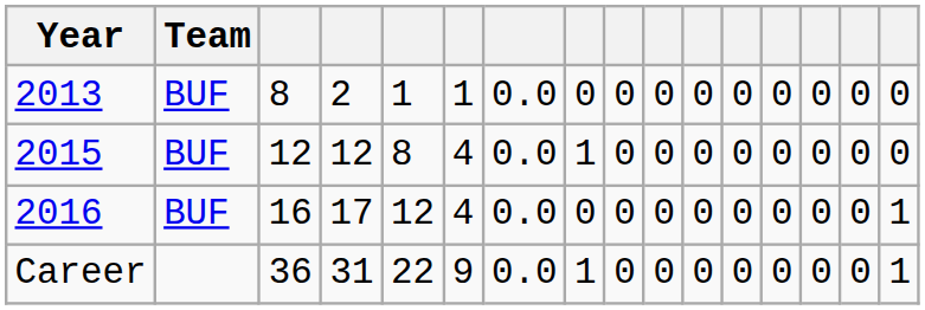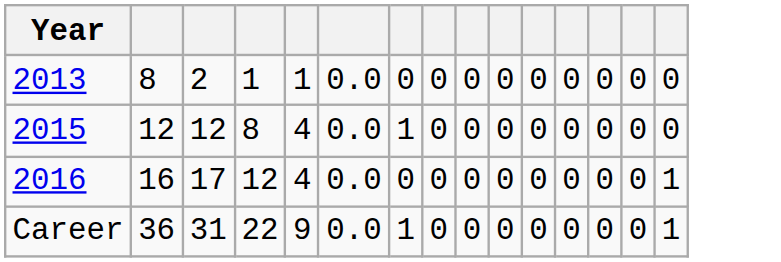 <table class="wikitable sortable">
 <tr>
 <th>Year</th>
-<th>Team</th>
 <th></th>
 <th></th>
 <th></th>
 <th></th>
 <th></th>
 <th></th>
 <th></th>
 <th></th>
 <th></th>
 <th></th>
 <th></th>
 <th></th>
 <th></th>
 <th></th>
 </tr>
 <tr>
 <td><a href='#'>2013</a></td>
-<td><a href='#'>BUF</a></td>
 <td>8</td>
 <td>2</td>
 <td>1</td>
 <td>1</td>
 <td>0.0</td>
 <td>0</td>
 <td>0</td>
 <td>0</td>
 <td>0</td>
 <td>0</td>
 <td>0</td>
 <td>0</td>
 <td>0</td>
 <td>0</td>
 </tr>
 <tr>
 <td><a href='#'>2015</a></td>
-<td><a href='#'>BUF</a></td>
 <td>12</td>
 <td>12</td>
 <td>8</td>
 <td>4</td>
 <td>0.0</td>
 <td>1</td>
 <td>0</td>
 <td>0</td>
 <td>0</td>
 <td>0</td>
 <td>0</td>
 <td>0</td>
 <td>0</td>
 <td>0</td>
 </tr>
 <tr>
 <td><a href='#'>2016</a></td>
-<td><a href='#'>BUF</a></td>
 <td>16</td>
 <td>17</td>
 <td>12</td>
 <td>4</td>
 <td>0.0</td>
 <td>0</td>
 <td>0</td>
 <td>0</td>
 <td>0</td>
 <td>0</td>
 <td>0</td>
 <td>0</td>
 <td>0</td>
 <td>1</td>
 </tr>
 <tr class="sortbottom">
 <td>Career</td>
-<td></td>
 <td>36</td>
 <td>31</td>
 <td>22</td>
 <td>9</td>
 <td>0.0</td>
 <td>1</td>
 <td>0</td>
 <td>0</td>
 <td>0</td>
 <td>0</td>
 <td>0</td>
 <td>0</td>
 <td>0</td>
 <td>1</td>
 </tr>
 </table>
